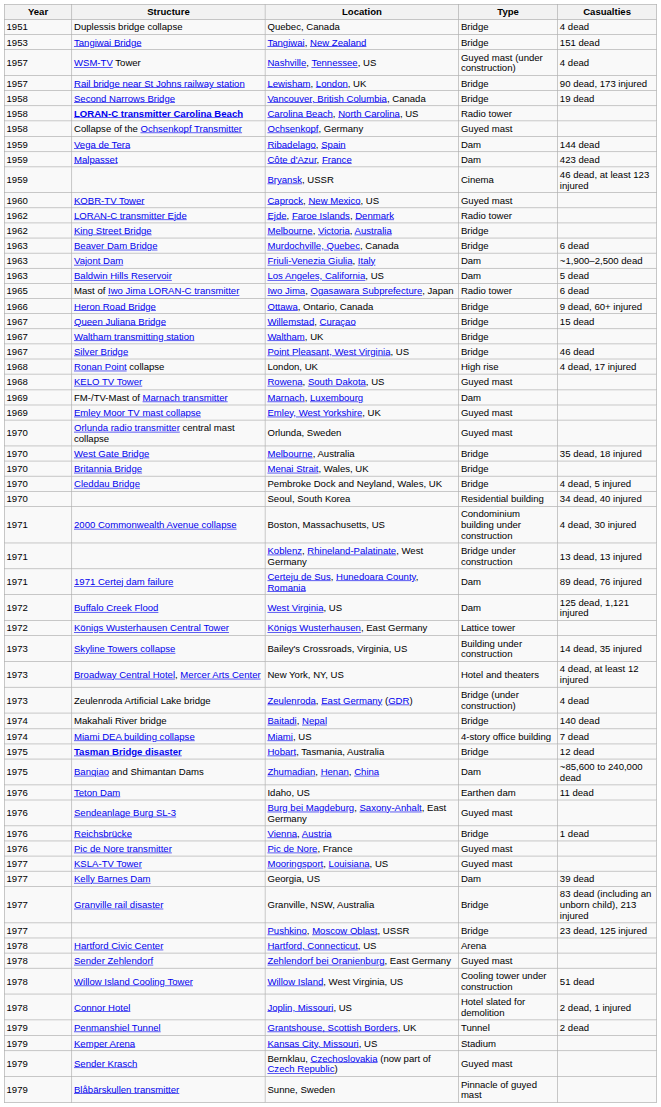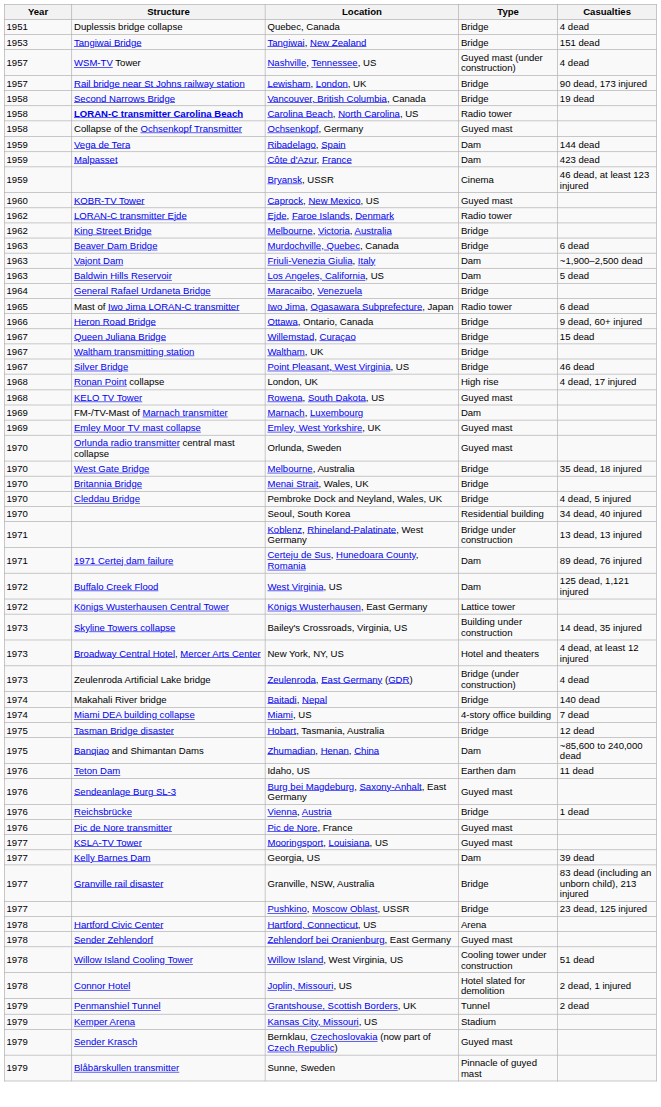 <table class="wikitable sortable" style="font-size:95%;">
 <tr>
 <th width=100>Year</th>
 <th width=300>Structure</th>
 <th width=300>Location</th>
 <th width=150>Type</th>
 <th width=150 data-sort-type="number">Casualties</th>
 </tr>
 <tr>
 <td>1951</td>
 <td>Duplessis bridge collapse</td>
 <td>Quebec, Canada</td>
 <td>Bridge</td>
 <td>4 dead</td>
 </tr>
 <tr>
 <td>1953</td>
 <td><a href='#'>Tangiwai Bridge</a></td>
 <td><a href='#'>Tangiwai</a>, <a href='#'>New Zealand</a></td>
 <td>Bridge</td>
 <td>151 dead</td>
 </tr>
 <tr>
 <td>1957</td>
 <td><a href='#'>WSM-TV</a> Tower</td>
 <td><a href='#'>Nashville</a>, <a href='#'>Tennessee</a>, US</td>
 <td>Guyed mast (under construction)</td>
 <td>4 dead</td>
 </tr>
 <tr>
 <td>1957</td>
 <td><a href='#'>Rail bridge near St Johns railway station</a></td>
 <td><a href='#'>Lewisham</a>, <a href='#'>London</a>, UK</td>
 <td>Bridge</td>
 <td>90 dead, 173 injured</td>
 </tr>
 <tr>
 <td>1958</td>
 <td><a href='#'>Second Narrows Bridge</a></td>
 <td><a href='#'>Vancouver, British Columbia</a>, Canada</td>
 <td>Bridge</td>
 <td>19 dead</td>
 </tr>
 <tr>
 <td>1958</td>
 <td><strong><a href='#'>LORAN-C transmitter Carolina Beach</a></strong></td>
 <td><a href='#'>Carolina Beach</a>, <a href='#'>North Carolina</a>, US</td>
 <td>Radio tower</td>
 <td></td>
 </tr>
 <tr>
 <td>1958</td>
 <td>Collapse of the <a href='#'>Ochsenkopf Transmitter</a></td>
 <td><a href='#'>Ochsenkopf</a>, Germany</td>
 <td>Guyed mast</td>
 <td></td>
 </tr>
 <tr>
 <td>1959</td>
 <td><a href='#'>Vega de Tera</a></td>
 <td><a href='#'>Ribadelago</a>, <a href='#'>Spain</a></td>
 <td>Dam</td>
 <td>144 dead</td>
 </tr>
 <tr>
 <td>1959</td>
 <td><a href='#'>Malpasset</a></td>
 <td><a href='#'>Côte d'Azur</a>, <a href='#'>France</a></td>
 <td>Dam</td>
 <td>423 dead</td>
 </tr>
 <tr>
 <td>1959</td>
 <td></td>
 <td><a href='#'>Bryansk</a>, USSR</td>
 <td>Cinema</td>
 <td>46 dead, at least 123 injured</td>
 </tr>
 <tr>
 <td>1960</td>
 <td><a href='#'>KOBR-TV Tower</a></td>
 <td><a href='#'>Caprock</a>, <a href='#'>New Mexico</a>, US</td>
 <td>Guyed mast</td>
 <td></td>
 </tr>
 <tr>
 <td>1962</td>
 <td><a href='#'>LORAN-C transmitter Ejde</a></td>
 <td><a href='#'>Ejde</a>, <a href='#'>Faroe Islands</a>, <a href='#'>Denmark</a></td>
 <td>Radio tower</td>
 <td></td>
 </tr>
 <tr>
 <td>1962</td>
 <td><a href='#'>King Street Bridge</a></td>
 <td><a href='#'>Melbourne</a>, <a href='#'>Victoria</a>, <a href='#'>Australia</a></td>
 <td>Bridge</td>
 <td></td>
 </tr>
 <tr>
 <td>1963</td>
 <td><a href='#'>Beaver Dam Bridge</a></td>
 <td><a href='#'>Murdochville, Quebec</a>, Canada</td>
 <td>Bridge</td>
 <td>6 dead</td>
 </tr>
 <tr>
 <td>1963</td>
 <td><a href='#'>Vajont Dam</a></td>
 <td><a href='#'>Friuli-Venezia Giulia</a>, <a href='#'>Italy</a></td>
 <td>Dam</td>
 <td data-sort-value="1900">~1,900–2,500 dead</td>
 </tr>
 <tr>
 <td>1963</td>
 <td><a href='#'>Baldwin Hills Reservoir</a></td>
 <td><a href='#'>Los Angeles, California</a>, US</td>
 <td>Dam</td>
 <td>5 dead</td>
 </tr>
 <tr>
+<td>1964</td>
+<td><a href='#'>General Rafael Urdaneta Bridge</a></td>
+<td><a href='#'>Maracaibo</a>, <a href='#'>Venezuela</a></td>
+<td>Bridge</td>
+<td></td>
+</tr>
+<tr>
 <td>1965</td>
 <td>Mast of <a href='#'>Iwo Jima LORAN-C transmitter</a></td>
 <td><a href='#'>Iwo Jima</a>, <a href='#'>Ogasawara Subprefecture</a>, Japan</td>
 <td>Radio tower</td>
 <td>6 dead</td>
 </tr>
 <tr>
 <td>1966</td>
 <td><a href='#'>Heron Road Bridge</a></td>
 <td><a href='#'>Ottawa</a>, Ontario, Canada</td>
 <td>Bridge</td>
 <td>9 dead, 60+ injured</td>
 </tr>
 <tr>
 <td>1967</td>
 <td><a href='#'>Queen Juliana Bridge</a></td>
 <td><a href='#'>Willemstad</a>, <a href='#'>Curaçao</a></td>
 <td>Bridge</td>
 <td>15 dead</td>
 </tr>
 <tr>
 <td>1967</td>
 <td><a href='#'>Waltham transmitting station</a></td>
 <td><a href='#'>Waltham</a>, UK</td>
 <td>Bridge</td>
 <td></td>
 </tr>
 <tr>
 <td>1967</td>
 <td><a href='#'>Silver Bridge</a></td>
 <td><a href='#'>Point Pleasant, West Virginia</a>, US</td>
 <td>Bridge</td>
 <td>46 dead</td>
 </tr>
 <tr>
 <td>1968</td>
 <td><a href='#'>Ronan Point</a> collapse</td>
 <td>London, UK</td>
 <td>High rise</td>
 <td>4 dead, 17 injured</td>
 </tr>
 <tr>
 <td>1968</td>
 <td><a href='#'>KELO TV Tower</a></td>
 <td><a href='#'>Rowena</a>, <a href='#'>South Dakota</a>, US</td>
 <td>Guyed mast</td>
 <td></td>
 </tr>
 <tr>
 <td>1969</td>
 <td>FM-/TV-Mast of <a href='#'>Marnach transmitter</a></td>
 <td><a href='#'>Marnach</a>, <a href='#'>Luxembourg</a></td>
 <td>Dam</td>
 <td></td>
 </tr>
 <tr>
 <td>1969</td>
 <td><a href='#'>Emley Moor TV mast collapse</a></td>
 <td><a href='#'>Emley, West Yorkshire</a>, UK</td>
 <td>Guyed mast</td>
 <td></td>
 </tr>
 <tr>
 <td>1970</td>
 <td><a href='#'>Orlunda radio transmitter</a> central mast collapse</td>
 <td>Orlunda, Sweden</td>
 <td>Guyed mast</td>
 <td></td>
 </tr>
 <tr>
 <td>1970</td>
 <td><a href='#'>West Gate Bridge</a></td>
 <td><a href='#'>Melbourne</a>, Australia</td>
 <td>Bridge</td>
 <td>35 dead, 18 injured</td>
 </tr>
 <tr>
 <td>1970</td>
 <td><a href='#'>Britannia Bridge</a></td>
 <td><a href='#'>Menai Strait</a>, Wales, UK</td>
 <td>Bridge</td>
 <td></td>
 </tr>
 <tr>
 <td>1970</td>
 <td><a href='#'>Cleddau Bridge</a></td>
 <td>Pembroke Dock and Neyland, Wales, UK</td>
 <td>Bridge</td>
 <td>4 dead, 5 injured</td>
 </tr>
 <tr>
 <td>1970</td>
 <td></td>
 <td>Seoul, South Korea</td>
 <td>Residential building</td>
 <td>34 dead, 40 injured</td>
 </tr>
 <tr>
 <td>1971</td>
-<td><a href='#'>2000 Commonwealth Avenue collapse</a></td>
-<td>Boston, Massachusetts, US</td>
-<td>Condominium building under construction</td>
-<td>4 dead, 30 injured</td>
-</tr>
-<tr>
-<td>1971</td>
 <td></td>
 <td><a href='#'>Koblenz</a>, <a href='#'>Rhineland-Palatinate</a>, West Germany</td>
 <td>Bridge under construction</td>
 <td>13 dead, 13 injured</td>
 </tr>
 <tr>
 <td>1971</td>
 <td><a href='#'>1971 Certej dam failure</a></td>
 <td><a href='#'>Certeju de Sus</a>, <a href='#'>Hunedoara County</a>, <a href='#'>Romania</a></td>
 <td>Dam</td>
 <td>89 dead, 76 injured</td>
 </tr>
 <tr>
 <td>1972</td>
 <td><a href='#'>Buffalo Creek Flood</a></td>
 <td><a href='#'>West Virginia</a>, US</td>
 <td>Dam</td>
 <td>125 dead, 1,121 injured</td>
 </tr>
 <tr>
 <td>1972</td>
 <td><a href='#'>Königs Wusterhausen Central Tower</a></td>
 <td><a href='#'>Königs Wusterhausen</a>, East Germany</td>
 <td>Lattice tower</td>
 <td></td>
 </tr>
 <tr>
 <td>1973</td>
 <td><a href='#'>Skyline Towers collapse</a></td>
 <td>Bailey's Crossroads, Virginia, US</td>
 <td>Building under construction</td>
 <td>14 dead, 35 injured</td>
 </tr>
 <tr>
 <td>1973</td>
 <td><a href='#'>Broadway Central Hotel</a>, <a href='#'>Mercer Arts Center</a></td>
 <td>New York, NY, US</td>
 <td>Hotel and theaters</td>
 <td>4 dead, at least 12 injured</td>
 </tr>
 <tr>
 <td>1973</td>
 <td>Zeulenroda Artificial Lake bridge</td>
 <td><a href='#'>Zeulenroda</a>, <a href='#'>East Germany</a> (<a href='#'>GDR</a>)</td>
 <td>Bridge (under construction)</td>
 <td>4 dead</td>
 </tr>
 <tr>
 <td>1974</td>
 <td>Makahali River bridge</td>
 <td><a href='#'>Baitadi</a>, <a href='#'>Nepal</a></td>
 <td>Bridge</td>
 <td>140 dead</td>
 </tr>
 <tr>
 <td>1974</td>
 <td><a href='#'>Miami DEA building collapse</a></td>
 <td><a href='#'>Miami</a>, US</td>
 <td>4-story office building</td>
 <td>7 dead</td>
 </tr>
 <tr>
 <td>1975</td>
-<td><strong><a href='#'>Tasman Bridge disaster</a></strong></td>
+<td><a href='#'>Tasman Bridge disaster</a></td>
 <td><a href='#'>Hobart</a>, Tasmania, Australia</td>
 <td>Bridge</td>
 <td>12 dead</td>
 </tr>
 <tr>
 <td>1975</td>
 <td><a href='#'>Banqiao</a> and Shimantan Dams</td>
 <td><a href='#'>Zhumadian</a>, <a href='#'>Henan</a>, <a href='#'>China</a></td>
 <td>Dam</td>
 <td data-sort-value="856000">~85,600 to 240,000 dead</td>
 </tr>
 <tr>
 <td>1976</td>
 <td><a href='#'>Teton Dam</a></td>
 <td>Idaho, US</td>
 <td>Earthen dam</td>
 <td>11 dead</td>
 </tr>
 <tr>
 <td>1976</td>
 <td><a href='#'>Sendeanlage Burg SL-3</a></td>
 <td><a href='#'>Burg bei Magdeburg</a>, <a href='#'>Saxony-Anhalt</a>, East Germany</td>
 <td>Guyed mast</td>
 <td></td>
 </tr>
 <tr>
 <td>1976</td>
 <td><a href='#'>Reichsbrücke</a></td>
 <td><a href='#'>Vienna</a>, <a href='#'>Austria</a></td>
 <td>Bridge</td>
 <td>1 dead</td>
 </tr>
 <tr>
 <td>1976</td>
 <td><a href='#'>Pic de Nore transmitter</a></td>
 <td><a href='#'>Pic de Nore</a>, France</td>
 <td>Guyed mast</td>
 <td></td>
 </tr>
 <tr>
 <td>1977</td>
 <td><a href='#'>KSLA-TV Tower</a></td>
 <td><a href='#'>Mooringsport</a>, <a href='#'>Louisiana</a>, US</td>
 <td>Guyed mast</td>
 <td></td>
 </tr>
 <tr>
 <td>1977</td>
 <td><a href='#'>Kelly Barnes Dam</a></td>
 <td>Georgia, US</td>
 <td>Dam</td>
 <td>39 dead</td>
 </tr>
 <tr>
 <td>1977</td>
 <td><a href='#'>Granville rail disaster</a></td>
 <td>Granville, NSW, Australia</td>
 <td>Bridge</td>
 <td>83 dead (including an unborn child), 213 injured</td>
 </tr>
 <tr>
 <td>1977</td>
 <td></td>
 <td><a href='#'>Pushkino</a>, <a href='#'>Moscow Oblast</a>, USSR</td>
 <td>Bridge</td>
 <td>23 dead, 125 injured</td>
 </tr>
 <tr>
 <td>1978</td>
 <td><a href='#'>Hartford Civic Center</a></td>
 <td><a href='#'>Hartford, Connecticut</a>, US</td>
 <td>Arena</td>
 <td></td>
 </tr>
 <tr>
 <td>1978</td>
 <td><a href='#'>Sender Zehlendorf</a></td>
 <td><a href='#'>Zehlendorf bei Oranienburg</a>, East Germany</td>
 <td>Guyed mast</td>
 <td></td>
 </tr>
 <tr>
 <td>1978</td>
 <td><a href='#'>Willow Island Cooling Tower</a></td>
 <td><a href='#'>Willow Island</a>, West Virginia, US</td>
 <td>Cooling tower under construction</td>
 <td>51 dead</td>
 </tr>
 <tr>
 <td>1978</td>
 <td><a href='#'>Connor Hotel</a></td>
 <td><a href='#'>Joplin, Missouri</a>, US</td>
 <td>Hotel slated for demolition</td>
 <td>2 dead, 1 injured</td>
 </tr>
 <tr>
 <td>1979</td>
 <td><a href='#'>Penmanshiel Tunnel</a></td>
 <td><a href='#'>Grantshouse, Scottish Borders</a>, UK</td>
 <td>Tunnel</td>
 <td>2 dead</td>
 </tr>
 <tr>
 <td>1979</td>
 <td><a href='#'>Kemper Arena</a></td>
 <td><a href='#'>Kansas City, Missouri</a>, US</td>
 <td>Stadium</td>
 <td></td>
 </tr>
 <tr>
 <td>1979</td>
 <td><a href='#'>Sender Krasch</a></td>
 <td>Bernklau, <a href='#'>Czechoslovakia</a> (now part of <a href='#'>Czech Republic</a>)</td>
 <td>Guyed mast</td>
 <td></td>
 </tr>
 <tr>
 <td>1979</td>
 <td><a href='#'>Blåbärskullen transmitter</a></td>
 <td>Sunne, Sweden</td>
 <td>Pinnacle of guyed mast</td>
 <td></td>
 </tr>
 </table>
